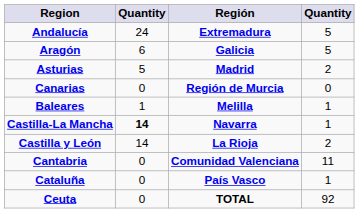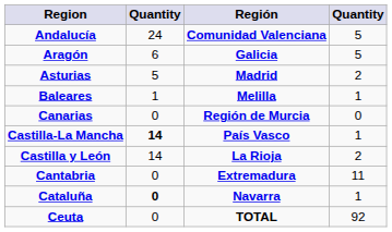 <table class="wikitable">
 <tr>
 <th style="background:#DDDDEE;" valign="top">Region</th>
 <th style="background:#DDDDEE;" valign="top">Quantity</th>
 <th style="background:#DDDDEE;" valign="top">Región</th>
 <th style="background:#DDDDEE;" valign="top">Quantity</th>
 </tr>
 <tr>
 <td align="center" valign="top"><strong><a href='#'>Andalucía</a></strong></td>
 <td align="center">24</td>
-<td align="center" valign="top"><strong><a href='#'>Extremadura</a></strong></td>
+<td align="center" valign="top"><strong><a href='#'>Comunidad Valenciana</a></strong></td>
 <td align="center">5</td>
 </tr>
 <tr>
 <td align="center" valign="top"><strong><a href='#'>Aragón</a></strong></td>
 <td align="center">6</td>
 <td align="center" valign="top"><strong><a href='#'>Galicia</a></strong></td>
 <td align="center">5</td>
 </tr>
 <tr>
 <td align="center" valign="top"><strong><a href='#'>Asturias</a></strong></td>
 <td align="center">5</td>
 <td align="center" valign="top"><strong><a href='#'>Madrid</a></strong></td>
 <td align="center">2</td>
 </tr>
 <tr>
+<td align="center" valign="top"><strong><a href='#'>Baleares</a></strong></td>
+<td align="center">1</td>
+<td align="center" valign="top"><strong><a href='#'>Melilla</a></strong></td>
+<td align="center">1</td>
+</tr>
+<tr>
 <td align="center" valign="top"><strong><a href='#'>Canarias</a></strong></td>
 <td align="center">0</td>
 <td align="center" valign="top"><strong><a href='#'>Región de Murcia</a></strong></td>
 <td align="center">0</td>
 </tr>
 <tr>
-<td align="center" valign="top"><strong><a href='#'>Baleares</a></strong></td>
-<td align="center">1</td>
-<td align="center" valign="top"><strong><a href='#'>Melilla</a></strong></td>
-<td align="center">1</td>
-</tr>
-<tr>
 <td align="center" valign="top"><strong><a href='#'>Castilla-La Mancha</a></strong></td>
 <td align="center"><strong>14</strong></td>
-<td align="center" valign="top"><strong><a href='#'>Navarra</a></strong></td>
+<td align="center" valign="top"><strong><a href='#'>País Vasco</a></strong></td>
 <td align="center">1</td>
 </tr>
 <tr>
 <td align="center" valign="top"><strong><a href='#'>Castilla y León</a></strong></td>
 <td align="center">14</td>
 <td align="center" valign="top"><strong><a href='#'>La Rioja</a></strong></td>
 <td align="center">2</td>
 </tr>
 <tr>
 <td align="center" valign="top"><strong><a href='#'>Cantabria</a></strong></td>
 <td align="center">0</td>
-<td align="center" valign="top"><strong><a href='#'>Comunidad Valenciana</a></strong></td>
+<td align="center" valign="top"><strong><a href='#'>Extremadura</a></strong></td>
 <td align="center">11</td>
 </tr>
 <tr>
 <td align="center" valign="top"><strong><a href='#'>Cataluña</a></strong></td>
-<td align="center">0</td>
-<td align="center" valign="top"><strong><a href='#'>País Vasco</a></strong></td>
+<td align="center"><strong>0</strong></td>
+<td align="center" valign="top"><strong><a href='#'>Navarra</a></strong></td>
 <td align="center">1</td>
 </tr>
 <tr>
 <td align="center" valign="top"><strong><a href='#'>Ceuta</a></strong></td>
 <td align="center">0</td>
 <td align="center" valign="top"><strong>TOTAL</strong></td>
 <td align="center">92</td>
 </tr>
 </table>
